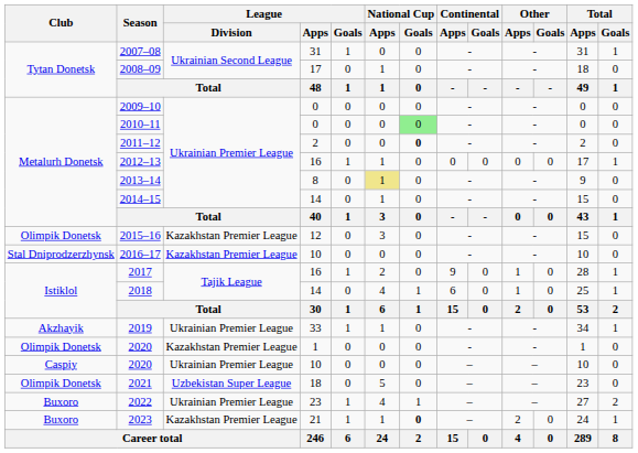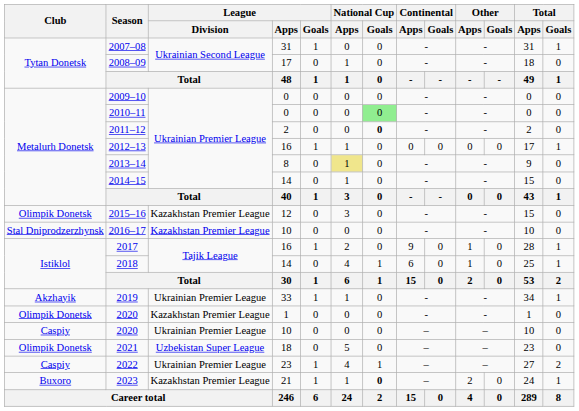 <table class="wikitable" style="text-align: center;">
 <tr>
 <th rowspan="2">Club</th>
 <th rowspan="2">Season</th>
 <th colspan="3">League</th>
 <th colspan="2">National Cup</th>
 <th colspan="2">Continental</th>
 <th colspan="2">Other</th>
 <th colspan="2">Total</th>
 </tr>
 <tr>
 <th>Division</th>
 <th>Apps</th>
 <th>Goals</th>
 <th>Apps</th>
 <th>Goals</th>
 <th>Apps</th>
 <th>Goals</th>
 <th>Apps</th>
 <th>Goals</th>
 <th>Apps</th>
 <th>Goals</th>
 </tr>
 <tr>
 <td rowspan="3" valign="center"><a href='#'>Tytan Donetsk</a></td>
 <td><a href='#'>2007–08</a></td>
 <td rowspan="2" valign="center"><a href='#'>Ukrainian Second League</a></td>
 <td>31</td>
 <td>1</td>
 <td>0</td>
 <td>0</td>
 <td colspan="2">-</td>
 <td colspan="2">-</td>
 <td>31</td>
 <td>1</td>
 </tr>
 <tr>
 <td><a href='#'>2008–09</a></td>
 <td>17</td>
 <td>0</td>
 <td>1</td>
 <td>0</td>
 <td colspan="2">-</td>
 <td colspan="2">-</td>
 <td>18</td>
 <td>0</td>
 </tr>
 <tr>
 <th colspan="2">Total</th>
 <th>48</th>
 <th>1</th>
 <th>1</th>
 <th>0</th>
 <th>-</th>
 <th>-</th>
 <th>-</th>
 <th>-</th>
 <th>49</th>
 <th>1</th>
 </tr>
 <tr>
 <td rowspan="7" valign="center"><a href='#'>Metalurh Donetsk</a></td>
 <td><a href='#'>2009–10</a></td>
 <td rowspan="6" valign="center"><a href='#'>Ukrainian Premier League</a></td>
 <td>0</td>
 <td>0</td>
 <td>0</td>
 <td>0</td>
 <td colspan="2">-</td>
 <td colspan="2">-</td>
 <td>0</td>
 <td>0</td>
 </tr>
 <tr>
 <td><a href='#'>2010–11</a></td>
 <td>0</td>
 <td>0</td>
 <td>0</td>
 <td style="background: lightgreen;">0</td>
 <td colspan="2">-</td>
 <td colspan="2">-</td>
 <td>0</td>
 <td>0</td>
 </tr>
 <tr>
 <td><a href='#'>2011–12</a></td>
 <td>2</td>
 <td>0</td>
 <td>0</td>
 <td><strong>0</strong></td>
 <td colspan="2">-</td>
 <td colspan="2">-</td>
 <td>2</td>
 <td>0</td>
 </tr>
 <tr>
 <td><a href='#'>2012–13</a></td>
 <td>16</td>
 <td>1</td>
 <td>1</td>
 <td>0</td>
 <td>0</td>
 <td>0</td>
 <td>0</td>
 <td>0</td>
 <td>17</td>
 <td>1</td>
 </tr>
 <tr>
 <td><a href='#'>2013–14</a></td>
 <td>8</td>
 <td>0</td>
 <td style="background: khaki;">1</td>
 <td>0</td>
 <td colspan="2">-</td>
 <td colspan="2">-</td>
 <td>9</td>
 <td>0</td>
 </tr>
 <tr>
 <td><a href='#'>2014–15</a></td>
 <td>14</td>
 <td>0</td>
 <td>1</td>
 <td>0</td>
 <td colspan="2">-</td>
 <td colspan="2">-</td>
 <td>15</td>
 <td>0</td>
 </tr>
 <tr>
 <th colspan="2">Total</th>
 <th>40</th>
 <th>1</th>
 <th>3</th>
 <th>0</th>
 <th>-</th>
 <th>-</th>
 <th>0</th>
 <th>0</th>
 <th>43</th>
 <th>1</th>
 </tr>
 <tr>
 <td rowspan="1" valign="center"><a href='#'>Olimpik Donetsk</a></td>
 <td><a href='#'>2015–16</a></td>
 <td>Kazakhstan Premier League</td>
 <td>12</td>
 <td>0</td>
 <td>3</td>
 <td>0</td>
 <td colspan="2">-</td>
 <td colspan="2">-</td>
 <td>15</td>
 <td>0</td>
 </tr>
 <tr>
 <td rowspan="1" valign="center"><a href='#'>Stal Dniprodzerzhynsk</a></td>
 <td><a href='#'>2016–17</a></td>
 <td rowspan="1" valign="center"><a href='#'>Kazakhstan Premier League</a></td>
 <td>10</td>
 <td>0</td>
 <td>0</td>
 <td>0</td>
 <td colspan="2">-</td>
 <td colspan="2">-</td>
 <td>10</td>
 <td>0</td>
 </tr>
 <tr>
 <td rowspan="3" valign="center"><a href='#'>Istiklol</a></td>
 <td><a href='#'>2017</a></td>
 <td rowspan="2" valign="center"><a href='#'>Tajik League</a></td>
 <td>16</td>
 <td>1</td>
 <td>2</td>
 <td>0</td>
 <td>9</td>
 <td>0</td>
 <td>1</td>
 <td>0</td>
 <td>28</td>
 <td>1</td>
 </tr>
 <tr>
 <td><a href='#'>2018</a></td>
 <td>14</td>
 <td>0</td>
 <td>4</td>
 <td>1</td>
 <td>6</td>
 <td>0</td>
 <td>1</td>
 <td>0</td>
 <td>25</td>
 <td>1</td>
 </tr>
 <tr>
 <th colspan="2">Total</th>
 <th>30</th>
 <th>1</th>
 <th>6</th>
 <th>1</th>
 <th>15</th>
 <th>0</th>
 <th>2</th>
 <th>0</th>
 <th>53</th>
 <th>2</th>
 </tr>
 <tr>
 <td><a href='#'>Akzhayik</a></td>
 <td><a href='#'>2019</a></td>
 <td rowspan="1" valign="center">Ukrainian Premier League</td>
 <td>33</td>
 <td>1</td>
 <td>1</td>
 <td>0</td>
 <td colspan="2">-</td>
 <td colspan="2">-</td>
 <td>34</td>
 <td>1</td>
 </tr>
 <tr>
 <td rowspan="1" valign="center"><a href='#'>Olimpik Donetsk</a></td>
 <td><a href='#'>2020</a></td>
 <td>Kazakhstan Premier League</td>
 <td>1</td>
 <td>0</td>
 <td>0</td>
 <td>0</td>
 <td colspan="2">-</td>
 <td colspan="2">-</td>
 <td>1</td>
 <td>0</td>
 </tr>
 <tr>
 <td><a href='#'>Caspiy</a></td>
 <td><a href='#'>2020</a></td>
 <td rowspan="1" valign="center">Ukrainian Premier League</td>
 <td>10</td>
 <td>0</td>
 <td>0</td>
 <td>0</td>
 <td colspan=2>–</td>
 <td colspan=2>–</td>
 <td>10</td>
 <td>0</td>
 </tr>
 <tr>
 <td rowspan="1" valign="center"><a href='#'>Olimpik Donetsk</a></td>
 <td><a href='#'>2021</a></td>
 <td rowspan="1" valign="center"><a href='#'>Uzbekistan Super League</a></td>
 <td>18</td>
 <td>0</td>
 <td>5</td>
 <td>0</td>
 <td colspan=2>–</td>
 <td colspan=2>–</td>
 <td>23</td>
 <td>0</td>
 </tr>
 <tr>
-<td rowspan="1" valign="center"><a href='#'>Buxoro</a></td>
+<td><a href='#'>Caspiy</a></td>
 <td><a href='#'>2022</a></td>
 <td rowspan="1" valign="center">Ukrainian Premier League</td>
 <td>23</td>
 <td>1</td>
 <td>4</td>
 <td>1</td>
 <td colspan=2>–</td>
 <td colspan=2>–</td>
 <td>27</td>
 <td>2</td>
 </tr>
 <tr>
 <td rowspan="1" valign="center"><a href='#'>Buxoro</a></td>
 <td><a href='#'>2023</a></td>
 <td>Kazakhstan Premier League</td>
 <td>21</td>
 <td>1</td>
 <td>1</td>
 <td><strong>0</strong></td>
 <td colspan=2>–</td>
 <td>2</td>
 <td>0</td>
 <td>24</td>
 <td>1</td>
 </tr>
 <tr>
 <th colspan="3">Career total</th>
 <th>246</th>
 <th>6</th>
 <th>24</th>
 <th>2</th>
 <th>15</th>
 <th>0</th>
 <th>4</th>
 <th>0</th>
 <th>289</th>
 <th>8</th>
 </tr>
 </table>
